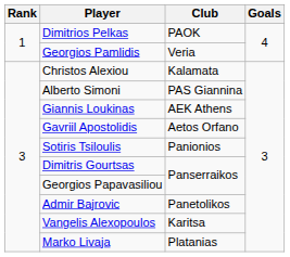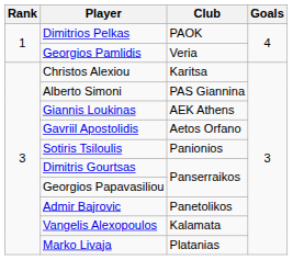 <table class="wikitable sortable" style="text-align:center">
 <tr>
 <th>Rank</th>
 <th>Player</th>
 <th>Club</th>
 <th>Goals</th>
 </tr>
 <tr>
 <td rowspan=2>1</td>
 <td align="left"> <a href='#'>Dimitrios Pelkas</a></td>
 <td align="left">PAOK</td>
 <td rowspan=2>4</td>
 </tr>
 <tr>
 <td align="left"> <a href='#'>Georgios Pamlidis</a></td>
 <td align="left">Veria</td>
 </tr>
 <tr>
 <td rowspan=10>3</td>
 <td align="left"> Christos Alexiou</td>
-<td align="left">Kalamata</td>
+<td align="left">Karitsa</td>
 <td rowspan=10>3</td>
 </tr>
 <tr>
 <td align="left"> Alberto Simoni</td>
 <td align="left">PAS Giannina</td>
 </tr>
 <tr>
 <td align="left"> <a href='#'>Giannis Loukinas</a></td>
 <td align="left">AEK Athens</td>
 </tr>
 <tr>
 <td align="left"> <a href='#'>Gavriil Apostolidis</a></td>
 <td align="left">Aetos Orfano</td>
 </tr>
 <tr>
 <td align="left"> <a href='#'>Sotiris Tsiloulis</a></td>
 <td align="left">Panionios</td>
 </tr>
 <tr>
 <td align="left"> <a href='#'>Dimitris Gourtsas</a></td>
 <td align="left" rowspan=2>Panserraikos</td>
 </tr>
 <tr>
 <td align="left"> Georgios Papavasiliou</td>
 </tr>
 <tr>
 <td align="left"> <a href='#'>Admir Bajrovic</a></td>
 <td align="left">Panetolikos</td>
 </tr>
 <tr>
 <td align="left"> <a href='#'>Vangelis Alexopoulos</a></td>
-<td align="left">Karitsa</td>
+<td align="left">Kalamata</td>
 </tr>
 <tr>
 <td align="left"> <a href='#'>Marko Livaja</a></td>
 <td align="left">Platanias</td>
 </tr>
 </table>
